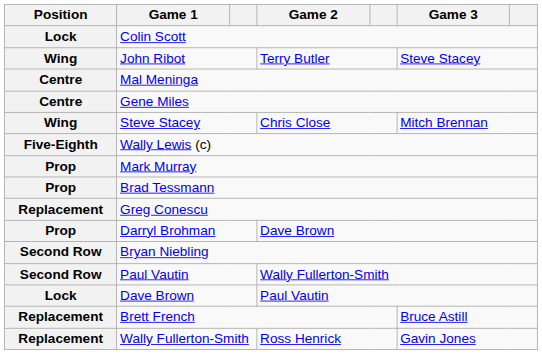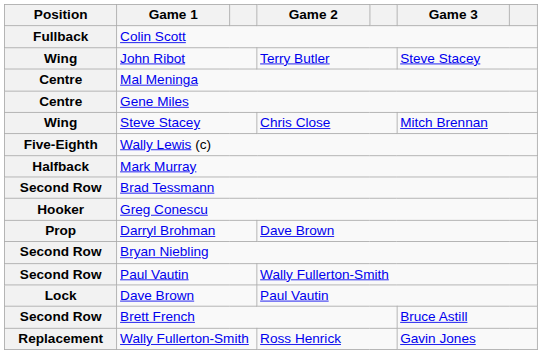 <table class="wikitable">
 <tr>
 <th style="width:125px;">Position</th>
 <th style="width:125px;">Game 1</th>
 <th style="width:25px;"></th>
 <th style="width:125px;">Game 2</th>
 <th style="width:25px;"></th>
 <th style="width:125px;">Game 3</th>
 <th style="width:25px;"></th>
 </tr>
 <tr>
-<th>Lock</th>
+<th>Fullback</th>
 <td colspan="6"> <a href='#'>Colin Scott</a></td>
 </tr>
 <tr>
 <th>Wing</th>
 <td colspan="2"> <a href='#'>John Ribot</a></td>
 <td colspan="2"> <a href='#'>Terry Butler</a></td>
 <td colspan="2"> <a href='#'>Steve Stacey</a></td>
 </tr>
 <tr>
 <th>Centre</th>
 <td colspan="6"> <a href='#'>Mal Meninga</a></td>
 </tr>
 <tr>
 <th>Centre</th>
 <td colspan="6"> <a href='#'>Gene Miles</a></td>
 </tr>
 <tr>
 <th>Wing</th>
 <td colspan="2"> <a href='#'>Steve Stacey</a></td>
 <td colspan="2"> <a href='#'>Chris Close</a></td>
 <td colspan="2"> <a href='#'>Mitch Brennan</a></td>
 </tr>
 <tr>
 <th>Five-Eighth</th>
 <td colspan="6"> <a href='#'>Wally Lewis</a> (c)</td>
 </tr>
 <tr>
-<th>Prop</th>
+<th>Halfback</th>
 <td colspan="6"> <a href='#'>Mark Murray</a></td>
 </tr>
 <tr>
-<th>Prop</th>
+<th>Second Row</th>
 <td colspan="6"> <a href='#'>Brad Tessmann</a></td>
 </tr>
 <tr>
-<th>Replacement</th>
+<th>Hooker</th>
 <td colspan="6"> <a href='#'>Greg Conescu</a></td>
 </tr>
 <tr>
 <th>Prop</th>
 <td colspan="2"> <a href='#'>Darryl Brohman</a></td>
 <td colspan="4"> <a href='#'>Dave Brown</a></td>
 </tr>
 <tr>
 <th>Second Row</th>
 <td colspan="6"> <a href='#'>Bryan Niebling</a></td>
 </tr>
 <tr>
 <th>Second Row</th>
 <td colspan="2"> <a href='#'>Paul Vautin</a></td>
 <td colspan="4"> <a href='#'>Wally Fullerton-Smith</a></td>
 </tr>
 <tr>
 <th>Lock</th>
 <td colspan="2"> <a href='#'>Dave Brown</a></td>
 <td colspan="4"> <a href='#'>Paul Vautin</a></td>
 </tr>
 <tr>
-<th>Replacement</th>
+<th>Second Row</th>
 <td colspan="4"> <a href='#'>Brett French</a></td>
 <td colspan="2"><a href='#'>Bruce Astill</a></td>
 </tr>
 <tr>
 <th>Replacement</th>
 <td colspan="2"> <a href='#'>Wally Fullerton-Smith</a></td>
 <td colspan="2"> <a href='#'>Ross Henrick</a></td>
 <td colspan="2"> <a href='#'>Gavin Jones</a></td>
 </tr>
 </table>
